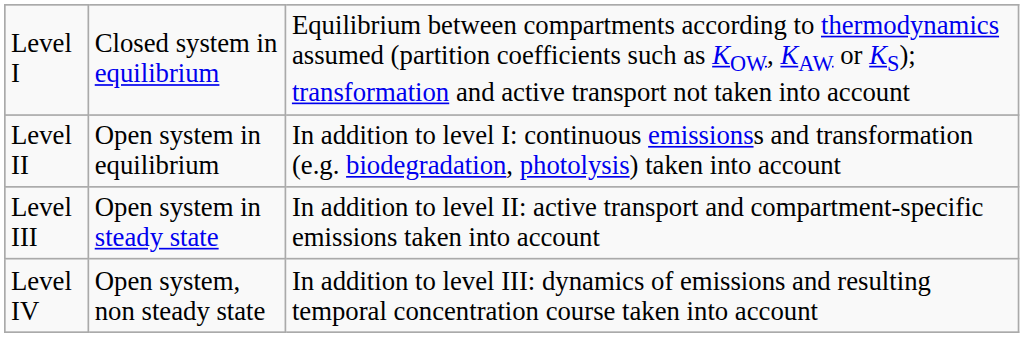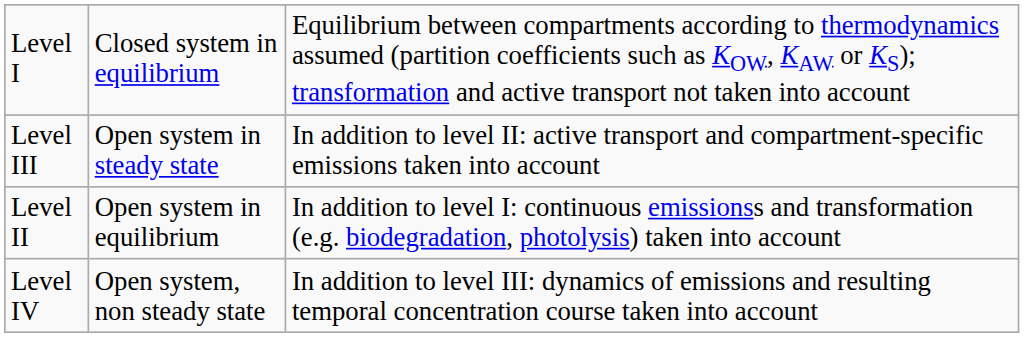 <table class="wikitable">
 <tr>
 <td>Level I</td>
 <td>Closed system in <a href='#'>equilibrium</a></td>
 <td>Equilibrium between compartments according to <a href='#'>thermodynamics</a> assumed (partition coefficients such as <a href='#'><em>K</em><sub>OW</sub></a>, <a href='#'><em>K</em><sub>AW</sub></a> or <a href='#'><em>K</em><sub>S</sub></a>); <a href='#'>transformation</a> and active transport not taken into account</td>
 </tr>
 <tr>
+<td>Level III</td>
+<td>Open system in <a href='#'>steady state</a></td>
+<td>In addition to level II: active transport and compartment-specific emissions taken into account</td>
+</tr>
+<tr>
 <td>Level II</td>
 <td>Open system in equilibrium</td>
 <td>In addition to level I: continuous <a href='#'>emissions</a>s and transformation (e.g. <a href='#'>biodegradation</a>, <a href='#'>photolysis</a>) taken into account</td>
-</tr>
-<tr>
-<td>Level III</td>
-<td>Open system in <a href='#'>steady state</a></td>
-<td>In addition to level II: active transport and compartment-specific emissions taken into account</td>
 </tr>
 <tr>
 <td>Level IV</td>
 <td>Open system, non steady state</td>
 <td>In addition to level III: dynamics of emissions and resulting temporal concentration course taken into account</td>
 </tr>
 </table>
